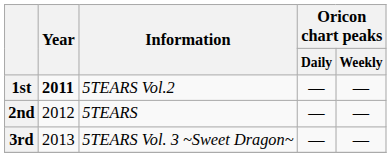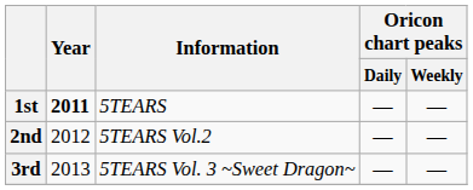 <table class="wikitable">
 <tr>
 <th rowspan="2"></th>
 <th rowspan="2">Year</th>
 <th rowspan="2">Information</th>
 <th colspan="2">Oricon chart peaks</th>
 </tr>
 <tr>
 <th width="30"><small>Daily</small></th>
 <th width="30"><small>Weekly</small></th>
 </tr>
 <tr>
 <th>1st</th>
 <td><strong>2011</strong></td>
-<td><em>5TEARS Vol.2</em></td>
+<td><em>5TEARS</em></td>
 <td align="center">—</td>
 <td align="center">—</td>
 </tr>
 <tr>
 <th>2nd</th>
 <td>2012</td>
-<td><em>5TEARS</em></td>
+<td><em>5TEARS Vol.2</em></td>
 <td align="center">—</td>
 <td align="center">—</td>
 </tr>
 <tr>
 <th>3rd</th>
 <td>2013</td>
 <td><em>5TEARS Vol. 3 ~Sweet Dragon~</em></td>
 <td align="center">—</td>
 <td align="center">—</td>
 </tr>
 <tr>
 </tr>
 </table>
